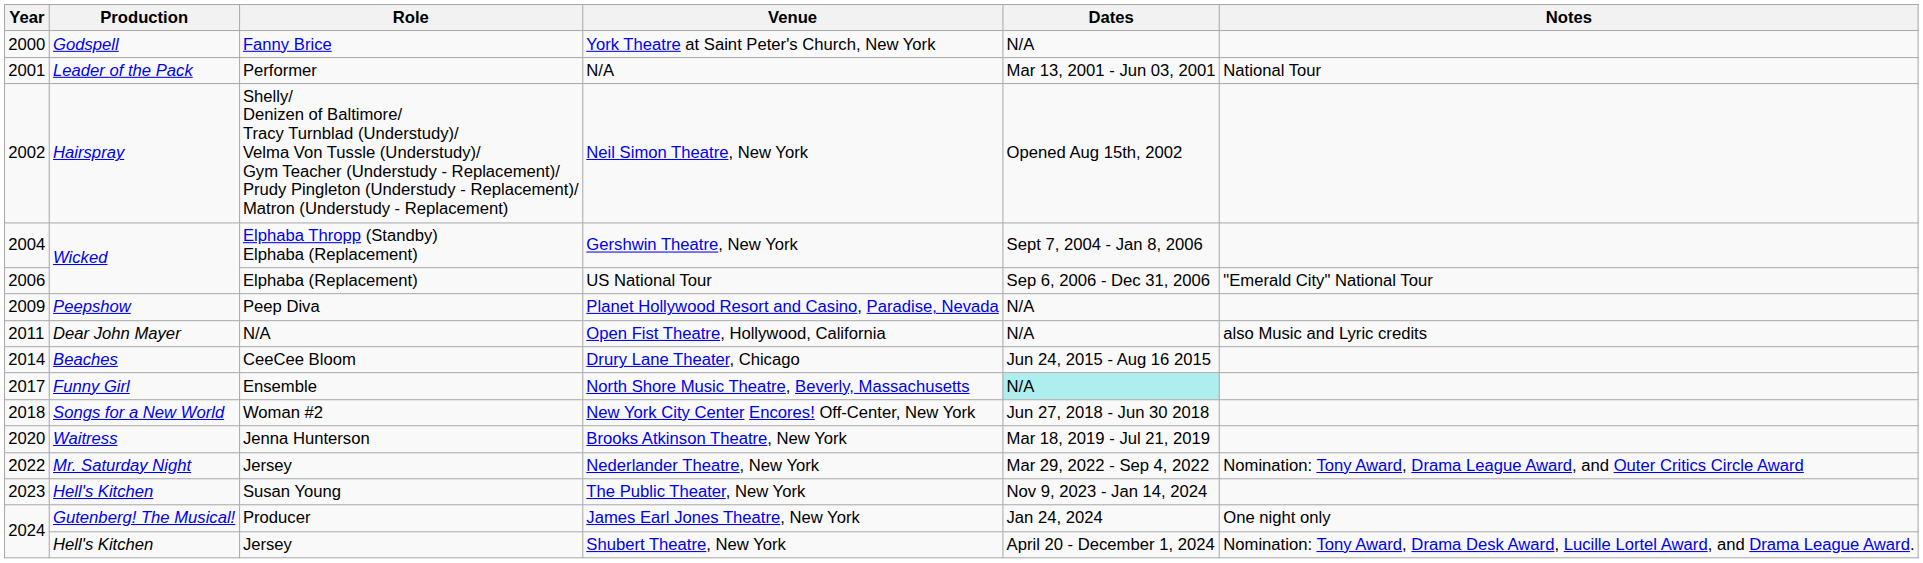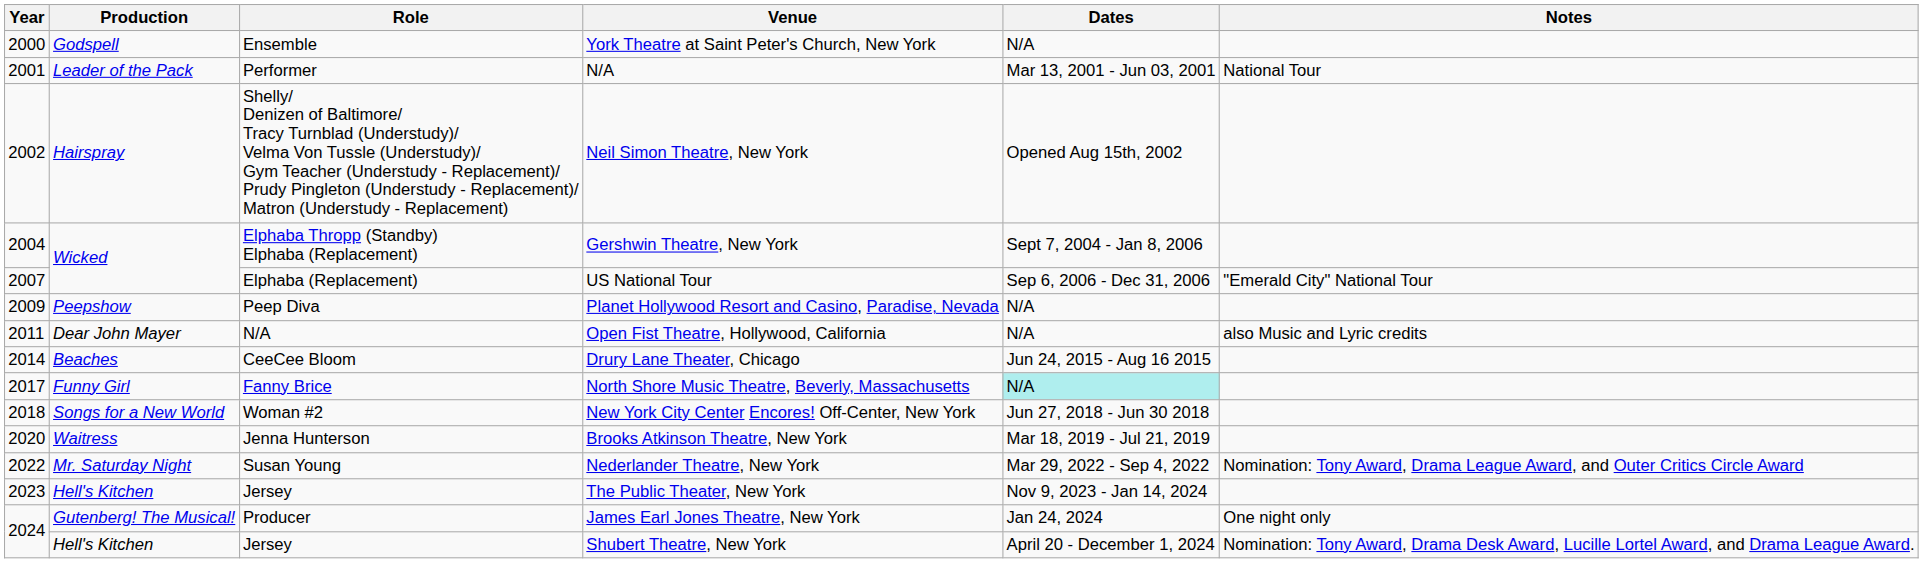 <table class="wikitable sortable">
 <tr>
 <th>Year</th>
 <th>Production</th>
 <th>Role</th>
 <th>Venue</th>
 <th>Dates</th>
 <th>Notes</th>
 </tr>
 <tr>
 <td>2000</td>
 <td><em><a href='#'>Godspell</a></em></td>
-<td><a href='#'>Fanny Brice</a></td>
+<td>Ensemble</td>
 <td><a href='#'>York Theatre</a> at Saint Peter's Church, New York</td>
 <td>N/A</td>
 <td></td>
 </tr>
 <tr>
 <td>2001</td>
 <td><em><a href='#'>Leader of the Pack</a></em></td>
 <td>Performer</td>
 <td>N/A</td>
 <td>Mar 13, 2001 - Jun 03, 2001</td>
 <td>National Tour</td>
 </tr>
 <tr>
 <td>2002</td>
 <td><em><a href='#'>Hairspray</a></em></td>
 <td>Shelly/<br>Denizen of Baltimore/<br>Tracy Turnblad (Understudy)/<br>Velma Von Tussle (Understudy)/<br>Gym Teacher (Understudy - Replacement)/<br>Prudy Pingleton (Understudy - Replacement)/<br>Matron (Understudy - Replacement)</td>
 <td><a href='#'>Neil Simon Theatre</a>, New York</td>
 <td>Opened Aug 15th, 2002</td>
 <td></td>
 </tr>
 <tr>
 <td>2004</td>
 <td rowspan="2"><em><a href='#'>Wicked</a></em></td>
 <td><a href='#'>Elphaba Thropp</a> (Standby) <br>Elphaba (Replacement)</td>
 <td><a href='#'>Gershwin Theatre</a>, New York</td>
 <td>Sept 7, 2004 - Jan 8, 2006</td>
 <td></td>
 </tr>
 <tr>
-<td>2006</td>
+<td>2007</td>
 <td>Elphaba (Replacement)</td>
 <td>US National Tour</td>
 <td>Sep 6, 2006 - Dec 31, 2006</td>
 <td>"Emerald City" National Tour</td>
 </tr>
 <tr>
 <td>2009</td>
 <td><em><a href='#'>Peepshow</a></em></td>
 <td>Peep Diva</td>
 <td><a href='#'>Planet Hollywood Resort and Casino</a>, <a href='#'>Paradise, Nevada</a></td>
 <td>N/A</td>
 <td></td>
 </tr>
 <tr>
 <td>2011</td>
 <td><em>Dear John Mayer</em></td>
 <td>N/A</td>
 <td><a href='#'>Open Fist Theatre</a>, Hollywood, California</td>
 <td>N/A</td>
 <td>also Music and Lyric credits</td>
 </tr>
 <tr>
 <td>2014</td>
 <td><em><a href='#'>Beaches</a></em></td>
 <td>CeeCee Bloom</td>
 <td><a href='#'>Drury Lane Theater</a>, Chicago</td>
 <td>Jun 24, 2015 - Aug 16 2015</td>
 <td></td>
 </tr>
 <tr>
 <td>2017</td>
 <td><em><a href='#'>Funny Girl</a></em></td>
-<td>Ensemble</td>
+<td><a href='#'>Fanny Brice</a></td>
 <td><a href='#'>North Shore Music Theatre</a>, <a href='#'>Beverly, Massachusetts</a></td>
 <td style="background: paleturquoise;">N/A</td>
 <td></td>
 </tr>
 <tr>
 <td>2018</td>
 <td><em><a href='#'>Songs for a New World</a></em></td>
 <td>Woman #2</td>
 <td><a href='#'>New York City Center</a> <a href='#'>Encores!</a> Off-Center, New York</td>
 <td>Jun 27, 2018 - Jun 30 2018</td>
 <td></td>
 </tr>
 <tr>
 <td>2020</td>
 <td><em><a href='#'>Waitress</a></em></td>
 <td>Jenna Hunterson</td>
 <td><a href='#'>Brooks Atkinson Theatre</a>, New York</td>
 <td>Mar 18, 2019 - Jul 21, 2019</td>
 <td></td>
 </tr>
 <tr>
 <td>2022</td>
 <td><em><a href='#'>Mr. Saturday Night</a></em></td>
-<td>Jersey</td>
+<td>Susan Young</td>
 <td><a href='#'>Nederlander Theatre</a>, New York</td>
 <td>Mar 29, 2022 - Sep 4, 2022</td>
 <td>Nomination: <a href='#'>Tony Award</a>, <a href='#'>Drama League Award</a>, and <a href='#'>Outer Critics Circle Award</a></td>
 </tr>
 <tr>
 <td>2023</td>
 <td><em><a href='#'>Hell's Kitchen</a></em></td>
-<td>Susan Young</td>
+<td>Jersey</td>
 <td><a href='#'>The Public Theater</a>, New York</td>
 <td>Nov 9, 2023 - Jan 14, 2024</td>
 <td></td>
 </tr>
 <tr>
 <td rowspan="2">2024</td>
 <td><em><a href='#'>Gutenberg! The Musical!</a></em></td>
 <td>Producer</td>
 <td><a href='#'>James Earl Jones Theatre</a>, New York</td>
 <td>Jan 24, 2024</td>
 <td>One night only</td>
 </tr>
 <tr>
 <td><em>Hell's Kitchen</em></td>
 <td>Jersey</td>
 <td><a href='#'>Shubert Theatre</a>, New York</td>
 <td>April 20 - December 1, 2024</td>
 <td>Nomination: <a href='#'>Tony Award</a>, <a href='#'>Drama Desk Award</a>, <a href='#'>Lucille Lortel Award</a>, and <a href='#'>Drama League Award</a>.</td>
 </tr>
 </table>
